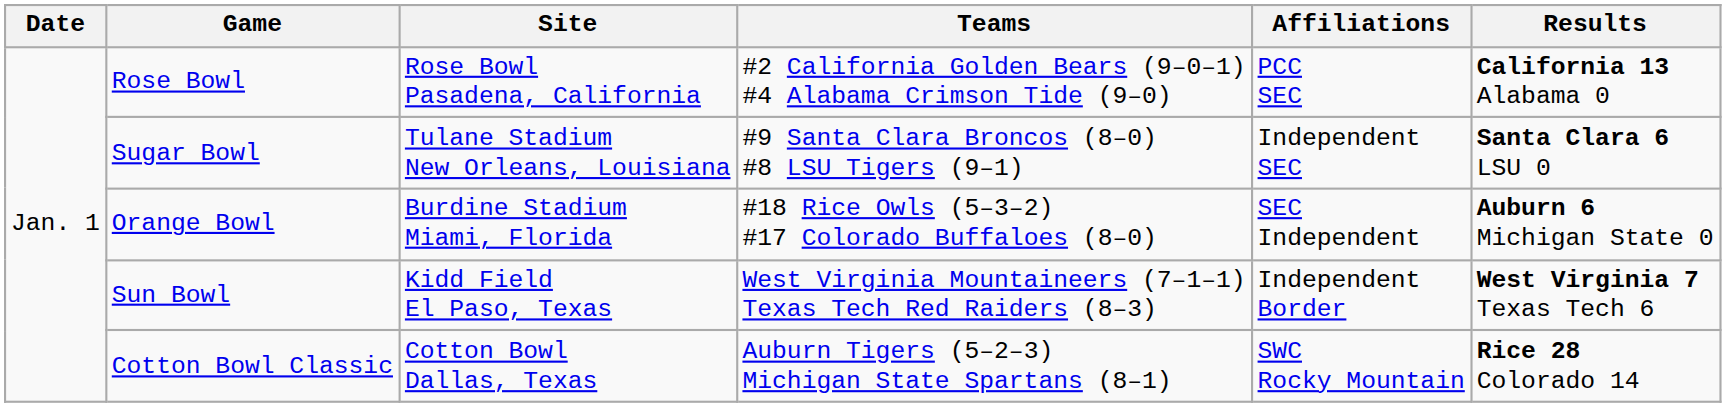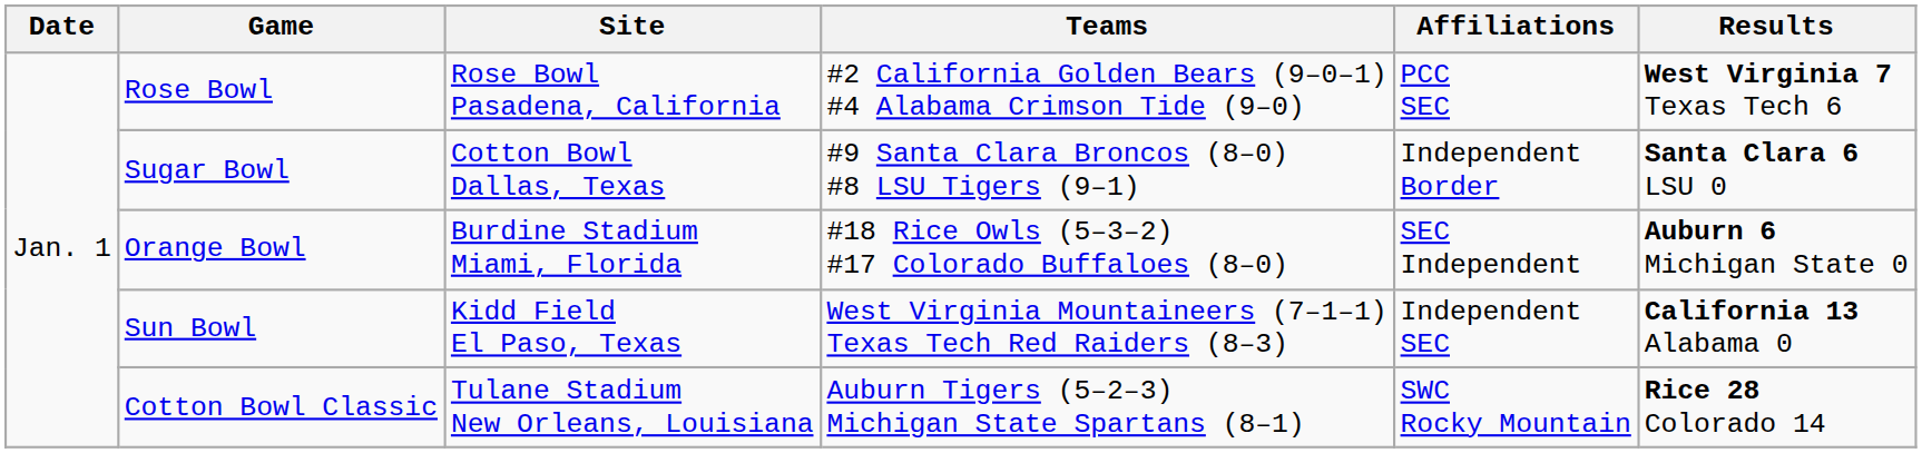 <table class="wikitable" style="font-size:90%;">
 <tr>
 <th>Date</th>
 <th>Game</th>
 <th>Site</th>
 <th>Teams</th>
 <th>Affiliations</th>
 <th>Results</th>
 </tr>
 <tr>
 <td style=white-space:nowrap rowspan=5>Jan. 1</td>
 <td><a href='#'>Rose Bowl</a></td>
 <td><a href='#'>Rose Bowl</a><br><a href='#'>Pasadena, California</a></td>
 <td>#2 <a href='#'>California Golden Bears</a> (9–0–1) <br> #4 <a href='#'>Alabama Crimson Tide</a> (9–0)</td>
 <td><a href='#'>PCC</a><br><a href='#'>SEC</a></td>
-<td><strong>California 13</strong><br>Alabama 0</td>
+<td><strong>West Virginia 7</strong> <br> Texas Tech 6</td>
 </tr>
 <tr>
 <td><a href='#'>Sugar Bowl</a></td>
-<td><a href='#'>Tulane Stadium</a><br><a href='#'>New Orleans, Louisiana</a></td>
+<td><a href='#'>Cotton Bowl</a> <br> <a href='#'>Dallas, Texas</a></td>
 <td>#9 <a href='#'>Santa Clara Broncos</a> (8–0) <br> #8 <a href='#'>LSU Tigers</a> (9–1)</td>
-<td>Independent<br><a href='#'>SEC</a></td>
+<td>Independent <br> <a href='#'>Border</a></td>
 <td><strong>Santa Clara 6</strong><br>LSU 0</td>
 </tr>
 <tr>
 <td><a href='#'>Orange Bowl</a></td>
 <td><a href='#'>Burdine Stadium</a> <br> <a href='#'>Miami, Florida</a></td>
 <td>#18 <a href='#'>Rice Owls</a> (5–3–2) <br> #17 <a href='#'>Colorado Buffaloes</a> (8–0)</td>
 <td><a href='#'>SEC</a><br>Independent</td>
 <td><strong>Auburn 6</strong><br>Michigan State 0</td>
 </tr>
 <tr>
 <td><a href='#'>Sun Bowl</a></td>
 <td><a href='#'>Kidd Field</a> <br> <a href='#'>El Paso, Texas</a></td>
 <td><a href='#'>West Virginia Mountaineers</a> (7–1–1)<br><a href='#'>Texas Tech Red Raiders</a> (8–3)</td>
-<td>Independent <br> <a href='#'>Border</a></td>
-<td><strong>West Virginia 7</strong> <br> Texas Tech 6</td>
+<td>Independent<br><a href='#'>SEC</a></td>
+<td><strong>California 13</strong><br>Alabama 0</td>
 </tr>
 <tr>
 <td><a href='#'>Cotton Bowl Classic</a></td>
-<td><a href='#'>Cotton Bowl</a> <br> <a href='#'>Dallas, Texas</a></td>
+<td><a href='#'>Tulane Stadium</a><br><a href='#'>New Orleans, Louisiana</a></td>
 <td><a href='#'>Auburn Tigers</a> (5–2–3) <br> <a href='#'>Michigan State Spartans</a> (8–1)</td>
 <td><a href='#'>SWC</a> <br> <a href='#'>Rocky Mountain</a></td>
 <td><strong>Rice 28</strong> <br> Colorado 14</td>
 </tr>
 </table>
